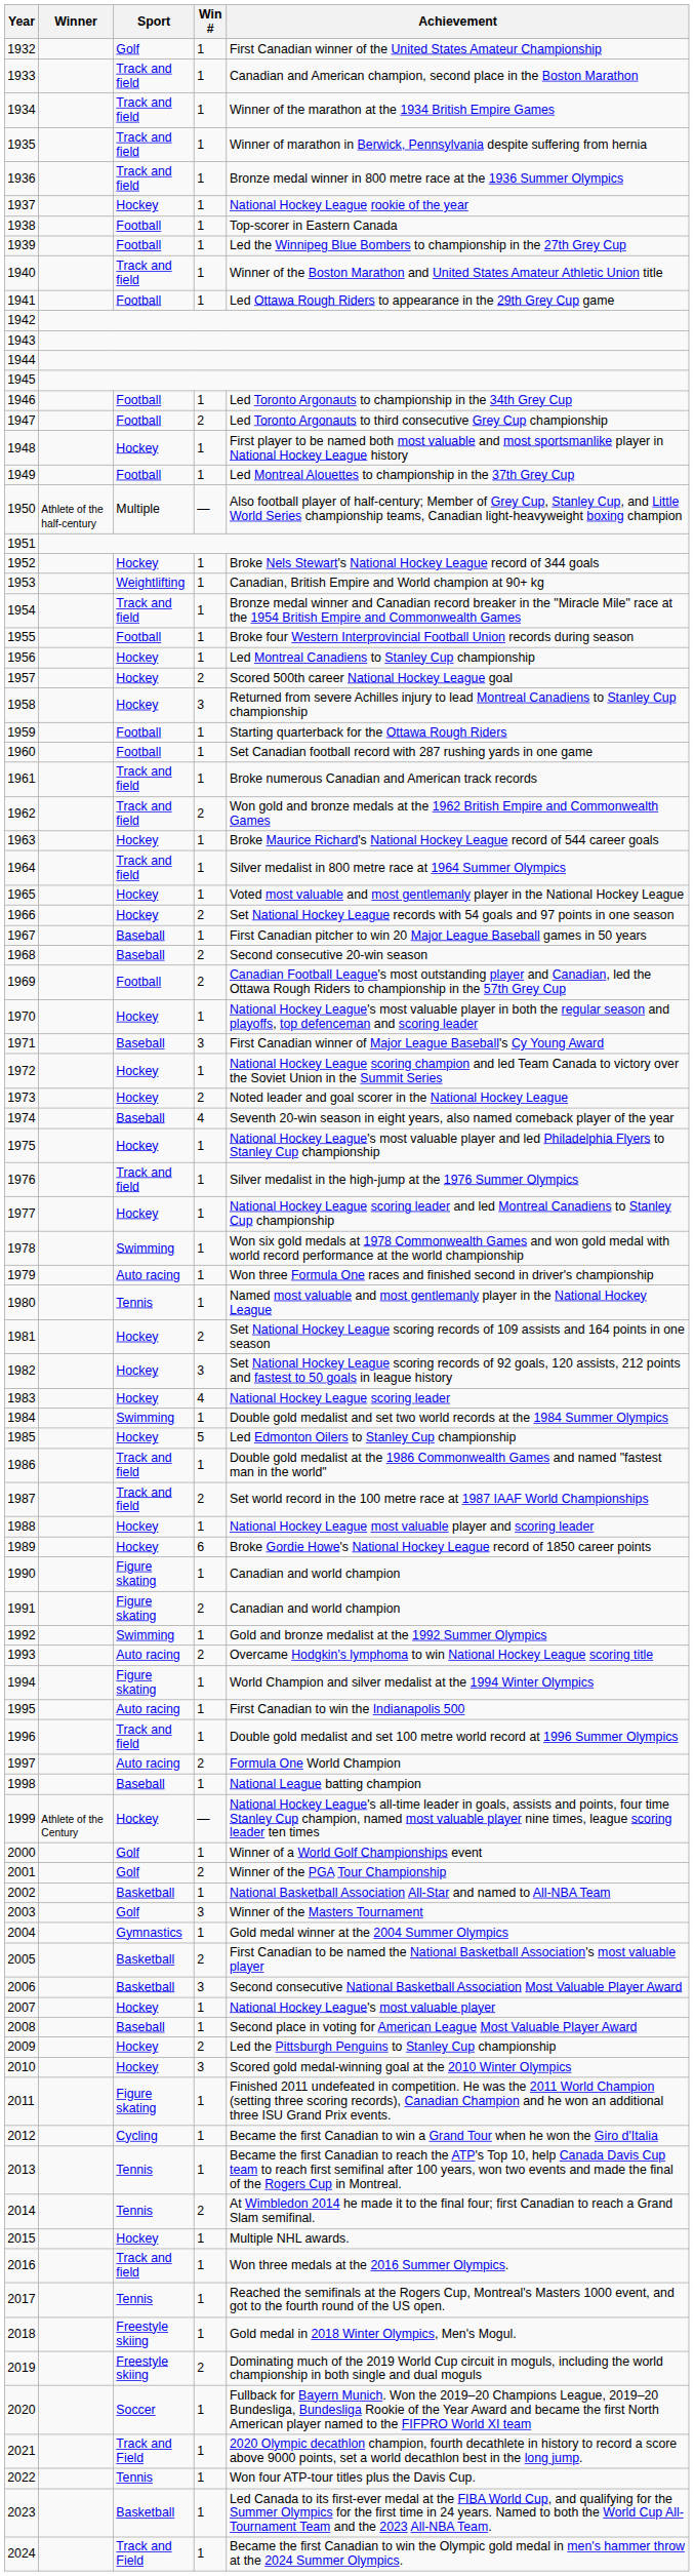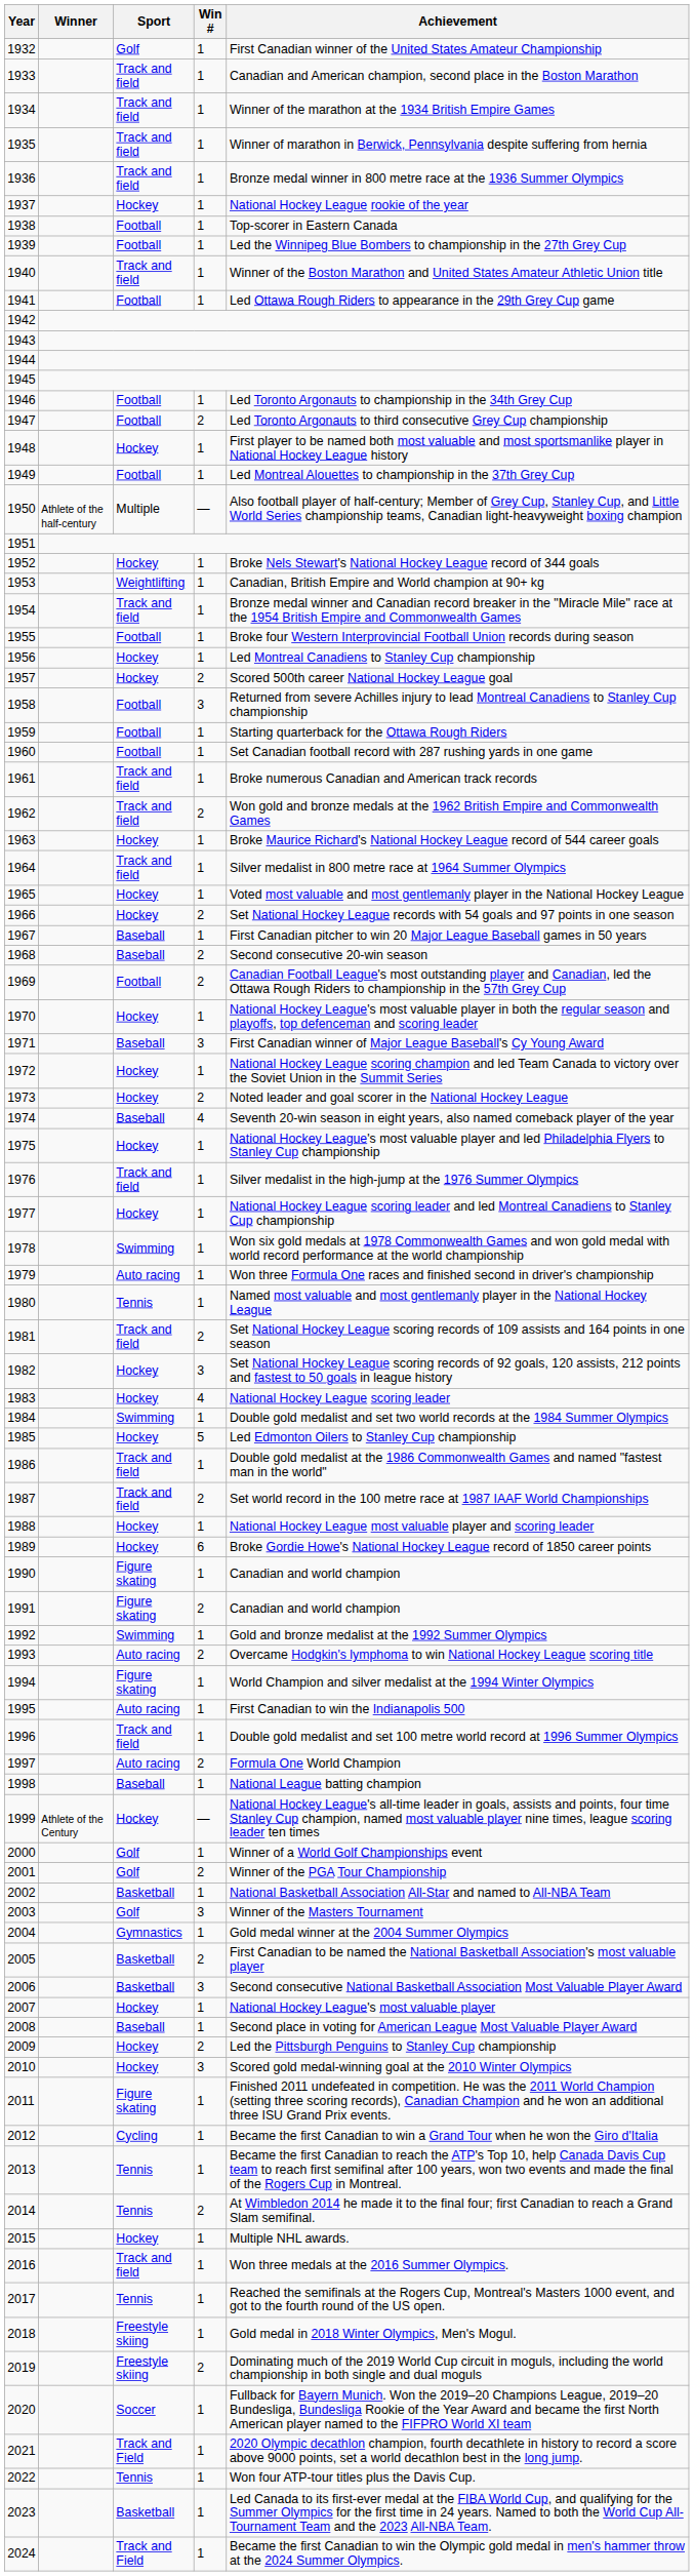 <table class="wikitable sortable sticky-header" style=text-align:left;">
 <tr>
 <th scope="col">Year</th>
 <th scope="col">Winner</th>
 <th scope="col">Sport</th>
 <th scope="col">Win #</th>
 <th scope="col" class="unsortable">Achievement</th>
 </tr>
 <tr>
 <td>1932</td>
 <td scope="row"></td>
 <td><a href='#'>Golf</a></td>
 <td>1</td>
 <td>First Canadian winner of the <a href='#'>United States Amateur Championship</a></td>
 </tr>
 <tr>
 <td>1933</td>
 <td scope="row"></td>
 <td><a href='#'>Track and field</a></td>
 <td>1</td>
 <td>Canadian and American champion, second place in the <a href='#'>Boston Marathon</a></td>
 </tr>
 <tr>
 <td>1934</td>
 <td scope="row"></td>
 <td><a href='#'>Track and field</a></td>
 <td>1</td>
 <td>Winner of the marathon at the <a href='#'>1934 British Empire Games</a></td>
 </tr>
 <tr>
 <td>1935</td>
 <td scope="row"></td>
 <td><a href='#'>Track and field</a></td>
 <td>1</td>
 <td>Winner of marathon in <a href='#'>Berwick, Pennsylvania</a> despite suffering from hernia</td>
 </tr>
 <tr>
 <td>1936</td>
 <td scope="row"></td>
 <td><a href='#'>Track and field</a></td>
 <td>1</td>
 <td>Bronze medal winner in 800 metre race at the <a href='#'>1936 Summer Olympics</a></td>
 </tr>
 <tr>
 <td>1937</td>
 <td scope="row"></td>
 <td><a href='#'>Hockey</a></td>
 <td>1</td>
 <td><a href='#'>National Hockey League</a> <a href='#'>rookie of the year</a></td>
 </tr>
 <tr>
 <td>1938</td>
 <td scope="row"></td>
 <td><a href='#'>Football</a></td>
 <td>1</td>
 <td>Top-scorer in Eastern Canada</td>
 </tr>
 <tr>
 <td>1939</td>
 <td scope="row"></td>
 <td><a href='#'>Football</a></td>
 <td>1</td>
 <td>Led the <a href='#'>Winnipeg Blue Bombers</a> to championship in the <a href='#'>27th Grey Cup</a></td>
 </tr>
 <tr>
 <td>1940</td>
 <td scope="row"></td>
 <td><a href='#'>Track and field</a></td>
 <td>1</td>
 <td>Winner of the <a href='#'>Boston Marathon</a> and <a href='#'>United States Amateur Athletic Union</a> title</td>
 </tr>
 <tr>
 <td>1941</td>
 <td scope="row"></td>
 <td><a href='#'>Football</a></td>
 <td>1</td>
 <td>Led <a href='#'>Ottawa Rough Riders</a> to appearance in the <a href='#'>29th Grey Cup</a> game</td>
 </tr>
 <tr>
 <td>1942</td>
 <td colspan=4></td>
 </tr>
 <tr>
 <td>1943</td>
 <td colspan=4></td>
 </tr>
 <tr>
 <td>1944</td>
 <td colspan=4></td>
 </tr>
 <tr>
 <td>1945</td>
 <td colspan=4></td>
 </tr>
 <tr>
 <td>1946</td>
 <td scope="row"></td>
 <td><a href='#'>Football</a></td>
 <td>1</td>
 <td>Led <a href='#'>Toronto Argonauts</a> to championship in the <a href='#'>34th Grey Cup</a></td>
 </tr>
 <tr>
 <td>1947</td>
 <td scope="row"></td>
 <td><a href='#'>Football</a></td>
 <td>2</td>
 <td>Led <a href='#'>Toronto Argonauts</a> to third consecutive <a href='#'>Grey Cup</a> championship</td>
 </tr>
 <tr>
 <td>1948</td>
 <td scope="row"></td>
 <td><a href='#'>Hockey</a></td>
 <td>1</td>
 <td>First player to be named both <a href='#'>most valuable</a> and <a href='#'>most sportsmanlike</a> player in <a href='#'>National Hockey League</a> history</td>
 </tr>
 <tr>
 <td>1949</td>
 <td scope="row"></td>
 <td><a href='#'>Football</a></td>
 <td>1</td>
 <td>Led <a href='#'>Montreal Alouettes</a> to championship in the <a href='#'>37th Grey Cup</a></td>
 </tr>
 <tr>
 <td>1950</td>
 <td scope="row"><br><small>Athlete of the half-century</small></td>
 <td>Multiple</td>
 <td>—</td>
 <td>Also football player of half-century; Member of <a href='#'>Grey Cup</a>, <a href='#'>Stanley Cup</a>, and <a href='#'>Little World Series</a> championship teams, Canadian light-heavyweight <a href='#'>boxing</a> champion</td>
 </tr>
 <tr>
 <td>1951</td>
 <td colspan=4></td>
 </tr>
 <tr>
 <td>1952</td>
 <td scope="row"></td>
 <td><a href='#'>Hockey</a></td>
 <td>1</td>
 <td>Broke <a href='#'>Nels Stewart</a>'s <a href='#'>National Hockey League</a> record of 344 goals</td>
 </tr>
 <tr>
 <td>1953</td>
 <td scope="row"></td>
 <td><a href='#'>Weightlifting</a></td>
 <td>1</td>
 <td>Canadian, British Empire and World champion at 90+ kg</td>
 </tr>
 <tr>
 <td>1954</td>
 <td scope="row"></td>
 <td><a href='#'>Track and field</a></td>
 <td>1</td>
 <td>Bronze medal winner and Canadian record breaker in the "Miracle Mile" race at the <a href='#'>1954 British Empire and Commonwealth Games</a></td>
 </tr>
 <tr>
 <td>1955</td>
 <td scope="row"></td>
 <td><a href='#'>Football</a></td>
 <td>1</td>
 <td>Broke four <a href='#'>Western Interprovincial Football Union</a> records during season</td>
 </tr>
 <tr>
 <td>1956</td>
 <td scope="row"></td>
 <td><a href='#'>Hockey</a></td>
 <td>1</td>
 <td>Led <a href='#'>Montreal Canadiens</a> to <a href='#'>Stanley Cup</a> championship</td>
 </tr>
 <tr>
 <td>1957</td>
 <td scope="row"></td>
 <td><a href='#'>Hockey</a></td>
 <td>2</td>
 <td>Scored 500th career <a href='#'>National Hockey League</a> goal</td>
 </tr>
 <tr>
 <td>1958</td>
 <td scope="row"></td>
-<td><a href='#'>Hockey</a></td>
+<td><a href='#'>Football</a></td>
 <td>3</td>
 <td>Returned from severe Achilles injury to lead <a href='#'>Montreal Canadiens</a> to <a href='#'>Stanley Cup</a> championship</td>
 </tr>
 <tr>
 <td>1959</td>
 <td scope="row"></td>
 <td><a href='#'>Football</a></td>
 <td>1</td>
 <td>Starting quarterback for the <a href='#'>Ottawa Rough Riders</a></td>
 </tr>
 <tr>
 <td>1960</td>
 <td scope="row"></td>
 <td><a href='#'>Football</a></td>
 <td>1</td>
 <td>Set Canadian football record with 287 rushing yards in one game</td>
 </tr>
 <tr>
 <td>1961</td>
 <td scope="row"></td>
 <td><a href='#'>Track and field</a></td>
 <td>1</td>
 <td>Broke numerous Canadian and American track records</td>
 </tr>
 <tr>
 <td>1962</td>
 <td scope="row"></td>
 <td><a href='#'>Track and field</a></td>
 <td>2</td>
 <td>Won gold and bronze medals at the <a href='#'>1962 British Empire and Commonwealth Games</a></td>
 </tr>
 <tr>
 <td>1963</td>
 <td scope="row"></td>
 <td><a href='#'>Hockey</a></td>
 <td>1</td>
 <td>Broke <a href='#'>Maurice Richard</a>'s <a href='#'>National Hockey League</a> record of 544 career goals</td>
 </tr>
 <tr>
 <td>1964</td>
 <td scope="row"></td>
 <td><a href='#'>Track and field</a></td>
 <td>1</td>
 <td>Silver medalist in 800 metre race at <a href='#'>1964 Summer Olympics</a></td>
 </tr>
 <tr>
 <td>1965</td>
 <td scope="row"></td>
 <td><a href='#'>Hockey</a></td>
 <td>1</td>
 <td>Voted <a href='#'>most valuable</a> and <a href='#'>most gentlemanly</a> player in the National Hockey League</td>
 </tr>
 <tr>
 <td>1966</td>
 <td scope="row"></td>
 <td><a href='#'>Hockey</a></td>
 <td>2</td>
 <td>Set <a href='#'>National Hockey League</a> records with 54 goals and 97 points in one season</td>
 </tr>
 <tr>
 <td>1967</td>
 <td scope="row"></td>
 <td><a href='#'>Baseball</a></td>
 <td>1</td>
 <td>First Canadian pitcher to win 20 <a href='#'>Major League Baseball</a> games in 50 years</td>
 </tr>
 <tr>
 <td>1968</td>
 <td scope="row"></td>
 <td><a href='#'>Baseball</a></td>
 <td>2</td>
 <td>Second consecutive 20-win season</td>
 </tr>
 <tr>
 <td>1969</td>
 <td scope="row"></td>
 <td><a href='#'>Football</a></td>
 <td>2</td>
 <td><a href='#'>Canadian Football League</a>'s most outstanding <a href='#'>player</a> and <a href='#'>Canadian</a>, led the Ottawa Rough Riders to championship in the <a href='#'>57th Grey Cup</a></td>
 </tr>
 <tr>
 <td>1970</td>
 <td scope="row"></td>
 <td><a href='#'>Hockey</a></td>
 <td>1</td>
 <td><a href='#'>National Hockey League</a>'s most valuable player in both the <a href='#'>regular season</a> and <a href='#'>playoffs</a>, <a href='#'>top defenceman</a> and <a href='#'>scoring leader</a></td>
 </tr>
 <tr>
 <td>1971</td>
 <td scope="row"></td>
 <td><a href='#'>Baseball</a></td>
 <td>3</td>
 <td>First Canadian winner of <a href='#'>Major League Baseball</a>'s <a href='#'>Cy Young Award</a></td>
 </tr>
 <tr>
 <td>1972</td>
 <td scope="row"></td>
 <td><a href='#'>Hockey</a></td>
 <td>1</td>
 <td><a href='#'>National Hockey League</a> <a href='#'>scoring champion</a> and led Team Canada to victory over the Soviet Union in the <a href='#'>Summit Series</a></td>
 </tr>
 <tr>
 <td>1973</td>
 <td scope="row"></td>
 <td><a href='#'>Hockey</a></td>
 <td>2</td>
 <td>Noted leader and goal scorer in the <a href='#'>National Hockey League</a></td>
 </tr>
 <tr>
 <td>1974</td>
 <td scope="row"></td>
 <td><a href='#'>Baseball</a></td>
 <td>4</td>
 <td>Seventh 20-win season in eight years, also named comeback player of the year</td>
 </tr>
 <tr>
 <td>1975</td>
 <td scope="row"></td>
 <td><a href='#'>Hockey</a></td>
 <td>1</td>
 <td><a href='#'>National Hockey League</a>'s most valuable player and led <a href='#'>Philadelphia Flyers</a> to <a href='#'>Stanley Cup</a> championship</td>
 </tr>
 <tr>
 <td>1976</td>
 <td scope="row"></td>
 <td><a href='#'>Track and field</a></td>
 <td>1</td>
 <td>Silver medalist in the high-jump at the <a href='#'>1976 Summer Olympics</a></td>
 </tr>
 <tr>
 <td>1977</td>
 <td scope="row"></td>
 <td><a href='#'>Hockey</a></td>
 <td>1</td>
 <td><a href='#'>National Hockey League</a> <a href='#'>scoring leader</a> and led <a href='#'>Montreal Canadiens</a> to <a href='#'>Stanley Cup</a> championship</td>
 </tr>
 <tr>
 <td>1978</td>
 <td scope="row"></td>
 <td><a href='#'>Swimming</a></td>
 <td>1</td>
 <td>Won six gold medals at <a href='#'>1978 Commonwealth Games</a> and won gold medal with world record performance at the world championship</td>
 </tr>
 <tr>
 <td>1979</td>
 <td scope="row"></td>
 <td><a href='#'>Auto racing</a></td>
 <td>1</td>
 <td>Won three <a href='#'>Formula One</a> races and finished second in driver's championship</td>
 </tr>
 <tr>
 <td>1980</td>
 <td scope="row"></td>
 <td><a href='#'>Tennis</a></td>
 <td>1</td>
 <td>Named <a href='#'>most valuable</a> and <a href='#'>most gentlemanly</a> player in the <a href='#'>National Hockey League</a></td>
 </tr>
 <tr>
 <td>1981</td>
 <td scope="row"></td>
-<td><a href='#'>Hockey</a></td>
+<td><a href='#'>Track and field</a></td>
 <td>2</td>
 <td>Set <a href='#'>National Hockey League</a> scoring records of 109 assists and 164 points in one season</td>
 </tr>
 <tr>
 <td>1982</td>
 <td scope="row"></td>
 <td><a href='#'>Hockey</a></td>
 <td>3</td>
 <td>Set <a href='#'>National Hockey League</a> scoring records of 92 goals, 120 assists, 212 points and <a href='#'>fastest to 50 goals</a> in league history</td>
 </tr>
 <tr>
 <td>1983</td>
 <td scope="row"></td>
 <td><a href='#'>Hockey</a></td>
 <td>4</td>
 <td><a href='#'>National Hockey League</a> <a href='#'>scoring leader</a></td>
 </tr>
 <tr>
 <td>1984</td>
 <td scope="row"></td>
 <td><a href='#'>Swimming</a></td>
 <td>1</td>
 <td>Double gold medalist and set two world records at the <a href='#'>1984 Summer Olympics</a></td>
 </tr>
 <tr>
 <td>1985</td>
 <td scope="row"></td>
 <td><a href='#'>Hockey</a></td>
 <td>5</td>
 <td>Led <a href='#'>Edmonton Oilers</a> to <a href='#'>Stanley Cup</a> championship</td>
 </tr>
 <tr>
 <td>1986</td>
 <td scope="row"></td>
 <td><a href='#'>Track and field</a></td>
 <td>1</td>
 <td>Double gold medalist at the <a href='#'>1986 Commonwealth Games</a> and named "fastest man in the world"</td>
 </tr>
 <tr>
 <td>1987</td>
 <td scope="row"></td>
 <td><a href='#'>Track and field</a></td>
 <td>2</td>
 <td>Set world record in the 100 metre race at <a href='#'>1987 IAAF World Championships</a></td>
 </tr>
 <tr>
 <td>1988</td>
 <td scope="row"></td>
 <td><a href='#'>Hockey</a></td>
 <td>1</td>
 <td><a href='#'>National Hockey League</a> <a href='#'>most valuable</a> player and <a href='#'>scoring leader</a></td>
 </tr>
 <tr>
 <td>1989</td>
 <td scope="row"></td>
 <td><a href='#'>Hockey</a></td>
 <td>6</td>
 <td>Broke <a href='#'>Gordie Howe</a>'s <a href='#'>National Hockey League</a> record of 1850 career points</td>
 </tr>
 <tr>
 <td>1990</td>
 <td scope="row"></td>
 <td><a href='#'>Figure skating</a></td>
 <td>1</td>
 <td>Canadian and world champion</td>
 </tr>
 <tr>
 <td>1991</td>
 <td scope="row"></td>
 <td><a href='#'>Figure skating</a></td>
 <td>2</td>
 <td>Canadian and world champion</td>
 </tr>
 <tr>
 <td>1992</td>
 <td scope="row"></td>
 <td><a href='#'>Swimming</a></td>
 <td>1</td>
 <td>Gold and bronze medalist at the <a href='#'>1992 Summer Olympics</a></td>
 </tr>
 <tr>
 <td>1993</td>
 <td scope="row"></td>
 <td><a href='#'>Auto racing</a></td>
 <td>2</td>
 <td>Overcame <a href='#'>Hodgkin's lymphoma</a> to win <a href='#'>National Hockey League</a> <a href='#'>scoring title</a></td>
 </tr>
 <tr>
 <td>1994</td>
 <td scope="row"></td>
 <td><a href='#'>Figure skating</a></td>
 <td>1</td>
 <td>World Champion and silver medalist at the <a href='#'>1994 Winter Olympics</a></td>
 </tr>
 <tr>
 <td>1995</td>
 <td scope="row"></td>
 <td><a href='#'>Auto racing</a></td>
 <td>1</td>
 <td>First Canadian to win the <a href='#'>Indianapolis 500</a></td>
 </tr>
 <tr>
 <td>1996</td>
 <td scope="row"></td>
 <td><a href='#'>Track and field</a></td>
 <td>1</td>
 <td>Double gold medalist and set 100 metre world record at <a href='#'>1996 Summer Olympics</a></td>
 </tr>
 <tr>
 <td>1997</td>
 <td scope="row"></td>
 <td><a href='#'>Auto racing</a></td>
 <td>2</td>
 <td><a href='#'>Formula One</a> World Champion</td>
 </tr>
 <tr>
 <td>1998</td>
 <td scope="row"></td>
 <td><a href='#'>Baseball</a></td>
 <td>1</td>
 <td><a href='#'>National League</a> batting champion</td>
 </tr>
 <tr>
 <td>1999</td>
 <td scope="row"><br><small>Athlete of the Century</small></td>
 <td><a href='#'>Hockey</a></td>
 <td>—</td>
 <td><a href='#'>National Hockey League</a>'s all-time leader in goals, assists and points, four time <a href='#'>Stanley Cup</a> champion, named <a href='#'>most valuable player</a> nine times, league <a href='#'>scoring leader</a> ten times</td>
 </tr>
 <tr>
 <td>2000</td>
 <td scope="row"></td>
 <td><a href='#'>Golf</a></td>
 <td>1</td>
 <td>Winner of a <a href='#'>World Golf Championships</a> event</td>
 </tr>
 <tr>
 <td>2001</td>
 <td scope="row"></td>
 <td><a href='#'>Golf</a></td>
 <td>2</td>
 <td>Winner of the <a href='#'>PGA</a> <a href='#'>Tour Championship</a></td>
 </tr>
 <tr>
 <td>2002</td>
 <td scope="row"></td>
 <td><a href='#'>Basketball</a></td>
 <td>1</td>
 <td><a href='#'>National Basketball Association</a> <a href='#'>All-Star</a> and named to <a href='#'>All-NBA Team</a></td>
 </tr>
 <tr>
 <td>2003</td>
 <td scope="row"></td>
 <td><a href='#'>Golf</a></td>
 <td>3</td>
 <td>Winner of the <a href='#'>Masters Tournament</a></td>
 </tr>
 <tr>
 <td>2004</td>
 <td scope="row"></td>
 <td><a href='#'>Gymnastics</a></td>
 <td>1</td>
 <td>Gold medal winner at the <a href='#'>2004 Summer Olympics</a></td>
 </tr>
 <tr>
 <td>2005</td>
 <td scope="row"></td>
 <td><a href='#'>Basketball</a></td>
 <td>2</td>
 <td>First Canadian to be named the <a href='#'>National Basketball Association</a>'s <a href='#'>most valuable player</a></td>
 </tr>
 <tr>
 <td>2006</td>
 <td scope="row"></td>
 <td><a href='#'>Basketball</a></td>
 <td>3</td>
 <td>Second consecutive <a href='#'>National Basketball Association</a> <a href='#'>Most Valuable Player Award</a></td>
 </tr>
 <tr>
 <td>2007</td>
 <td scope="row"></td>
 <td><a href='#'>Hockey</a></td>
 <td>1</td>
 <td><a href='#'>National Hockey League</a>'s <a href='#'>most valuable player</a></td>
 </tr>
 <tr>
 <td>2008</td>
 <td scope="row"></td>
 <td><a href='#'>Baseball</a></td>
 <td>1</td>
 <td>Second place in voting for <a href='#'>American League</a> <a href='#'>Most Valuable Player Award</a></td>
 </tr>
 <tr>
 <td>2009</td>
 <td scope="row"></td>
 <td><a href='#'>Hockey</a></td>
 <td>2</td>
 <td>Led the <a href='#'>Pittsburgh Penguins</a> to <a href='#'>Stanley Cup</a> championship</td>
 </tr>
 <tr>
 <td>2010</td>
 <td scope="row"></td>
 <td><a href='#'>Hockey</a></td>
 <td>3</td>
 <td>Scored gold medal-winning goal at the <a href='#'>2010 Winter Olympics</a></td>
 </tr>
 <tr>
 <td>2011</td>
 <td scope="row"></td>
 <td><a href='#'>Figure skating</a></td>
 <td>1</td>
 <td>Finished 2011 undefeated in competition. He was the <a href='#'>2011 World Champion</a> (setting three scoring records), <a href='#'>Canadian Champion</a> and he won an additional three ISU Grand Prix events.</td>
 </tr>
 <tr>
 <td>2012</td>
 <td scope="row"></td>
 <td><a href='#'>Cycling</a></td>
 <td>1</td>
 <td>Became the first Canadian to win a <a href='#'>Grand Tour</a> when he won the <a href='#'>Giro d'Italia</a></td>
 </tr>
 <tr>
 <td>2013</td>
 <td scope="row"></td>
 <td><a href='#'>Tennis</a></td>
 <td>1</td>
 <td>Became the first Canadian to reach the <a href='#'>ATP</a>'s Top 10, help <a href='#'>Canada Davis Cup team</a> to reach first semifinal after 100 years, won two events and made the final of the <a href='#'>Rogers Cup</a> in Montreal.</td>
 </tr>
 <tr>
 <td>2014</td>
 <td scope="row"></td>
 <td><a href='#'>Tennis</a></td>
 <td>2</td>
 <td>At <a href='#'>Wimbledon 2014</a> he made it to the final four; first Canadian to reach a Grand Slam semifinal.</td>
 </tr>
 <tr>
 <td>2015</td>
 <td scope="row"></td>
 <td><a href='#'>Hockey</a></td>
 <td>1</td>
 <td>Multiple NHL awards.</td>
 </tr>
 <tr>
 <td>2016</td>
 <td scope="row"></td>
 <td><a href='#'>Track and field</a></td>
 <td>1</td>
 <td>Won three medals at the <a href='#'>2016 Summer Olympics</a>.</td>
 </tr>
 <tr>
 <td>2017</td>
 <td scope="row"></td>
 <td><a href='#'>Tennis</a></td>
 <td>1</td>
 <td>Reached the semifinals at the Rogers Cup, Montreal's Masters 1000 event, and got to the fourth round of the US open.</td>
 </tr>
 <tr>
 <td>2018</td>
 <td scope="row"></td>
 <td><a href='#'>Freestyle skiing</a></td>
 <td>1</td>
 <td>Gold medal in <a href='#'>2018 Winter Olympics</a>, Men's Mogul.</td>
 </tr>
 <tr>
 <td>2019</td>
 <td scope="row"></td>
 <td><a href='#'>Freestyle skiing</a></td>
 <td>2</td>
 <td>Dominating much of the 2019 World Cup circuit in moguls, including the world championship in both single and dual moguls</td>
 </tr>
 <tr>
 <td>2020</td>
 <td scope="row"></td>
 <td><a href='#'>Soccer</a></td>
 <td>1</td>
 <td>Fullback for <a href='#'>Bayern Munich</a>. Won the 2019–20 Champions League, 2019–20 Bundesliga, <a href='#'>Bundesliga</a> Rookie of the Year Award and became the first North American player named to the <a href='#'>FIFPRO World XI team</a></td>
 </tr>
 <tr>
 <td>2021</td>
 <td scope="row"></td>
 <td><a href='#'>Track and Field</a></td>
 <td>1</td>
 <td><a href='#'>2020 Olympic decathlon</a> champion, fourth decathlete in history to record a score above 9000 points, set a world decathlon best in the <a href='#'>long jump</a>.</td>
 </tr>
 <tr>
 <td>2022</td>
 <td scope="row"></td>
 <td><a href='#'>Tennis</a></td>
 <td>1</td>
 <td>Won four ATP-tour titles plus the Davis Cup.</td>
 </tr>
 <tr>
 <td>2023</td>
 <td scope="row"></td>
 <td><a href='#'>Basketball</a></td>
 <td>1</td>
 <td>Led Canada to its first-ever medal at the <a href='#'>FIBA World Cup</a>, and qualifying for the <a href='#'>Summer Olympics</a> for the first time in 24 years. Named to both the <a href='#'>World Cup All-Tournament Team</a> and the <a href='#'>2023</a> <a href='#'>All-NBA Team</a>.</td>
 </tr>
 <tr>
 <td>2024</td>
 <td scope="row"></td>
 <td><a href='#'>Track and Field</a></td>
 <td>1</td>
 <td>Became the first Canadian to win the Olympic gold medal in <a href='#'>men's hammer throw</a> at the <a href='#'>2024 Summer Olympics</a>.</td>
 </tr>
 </table>
